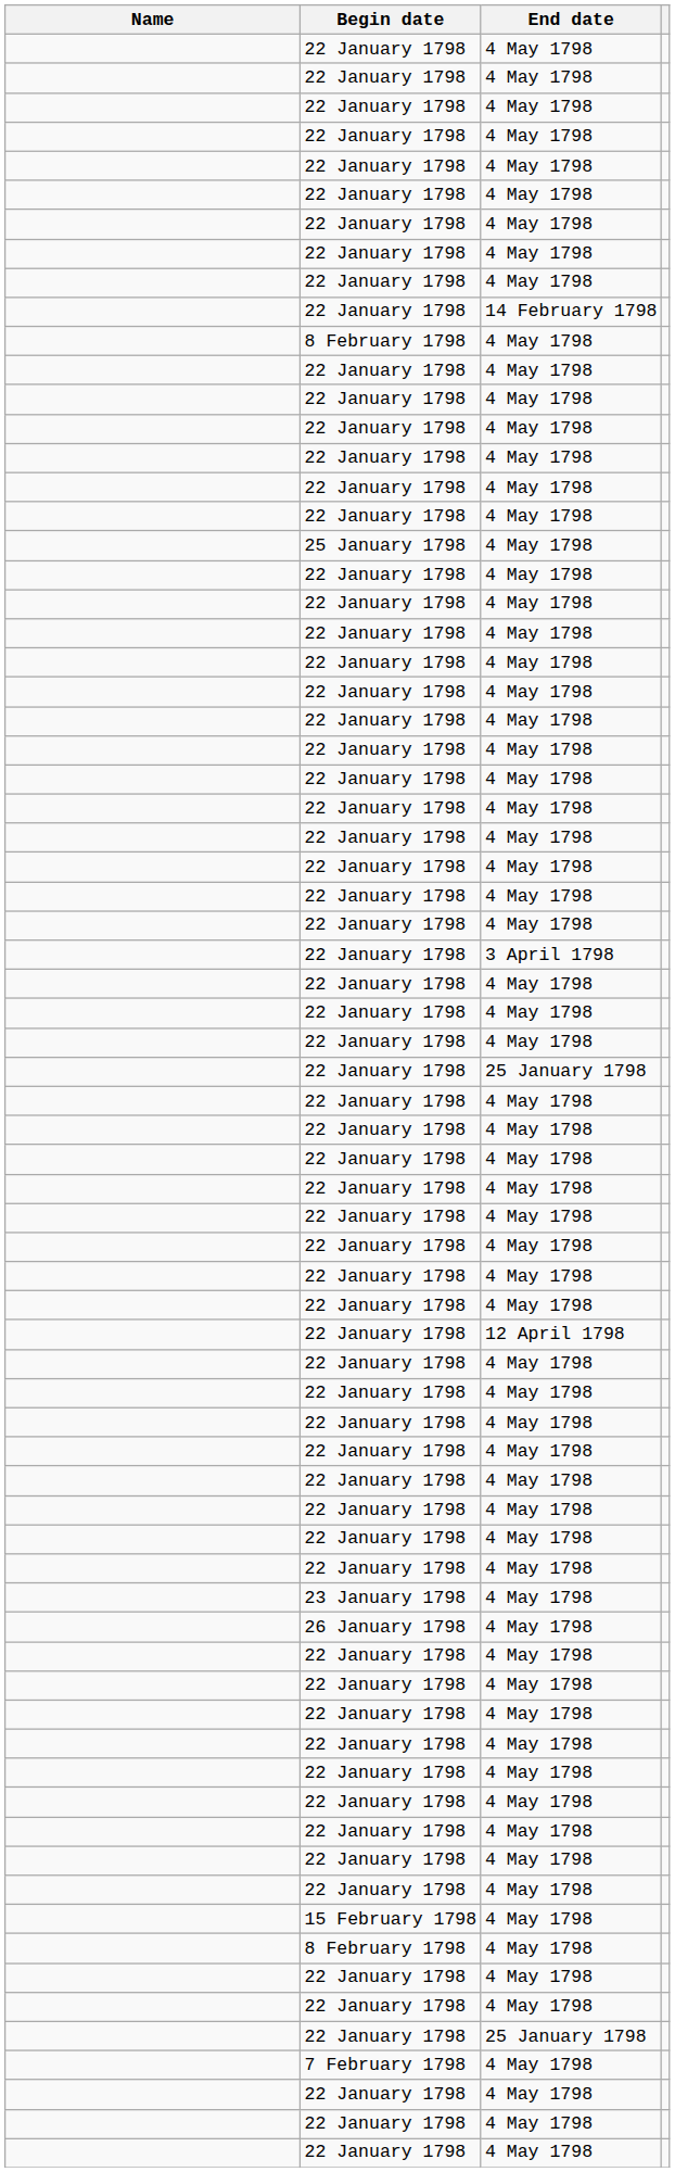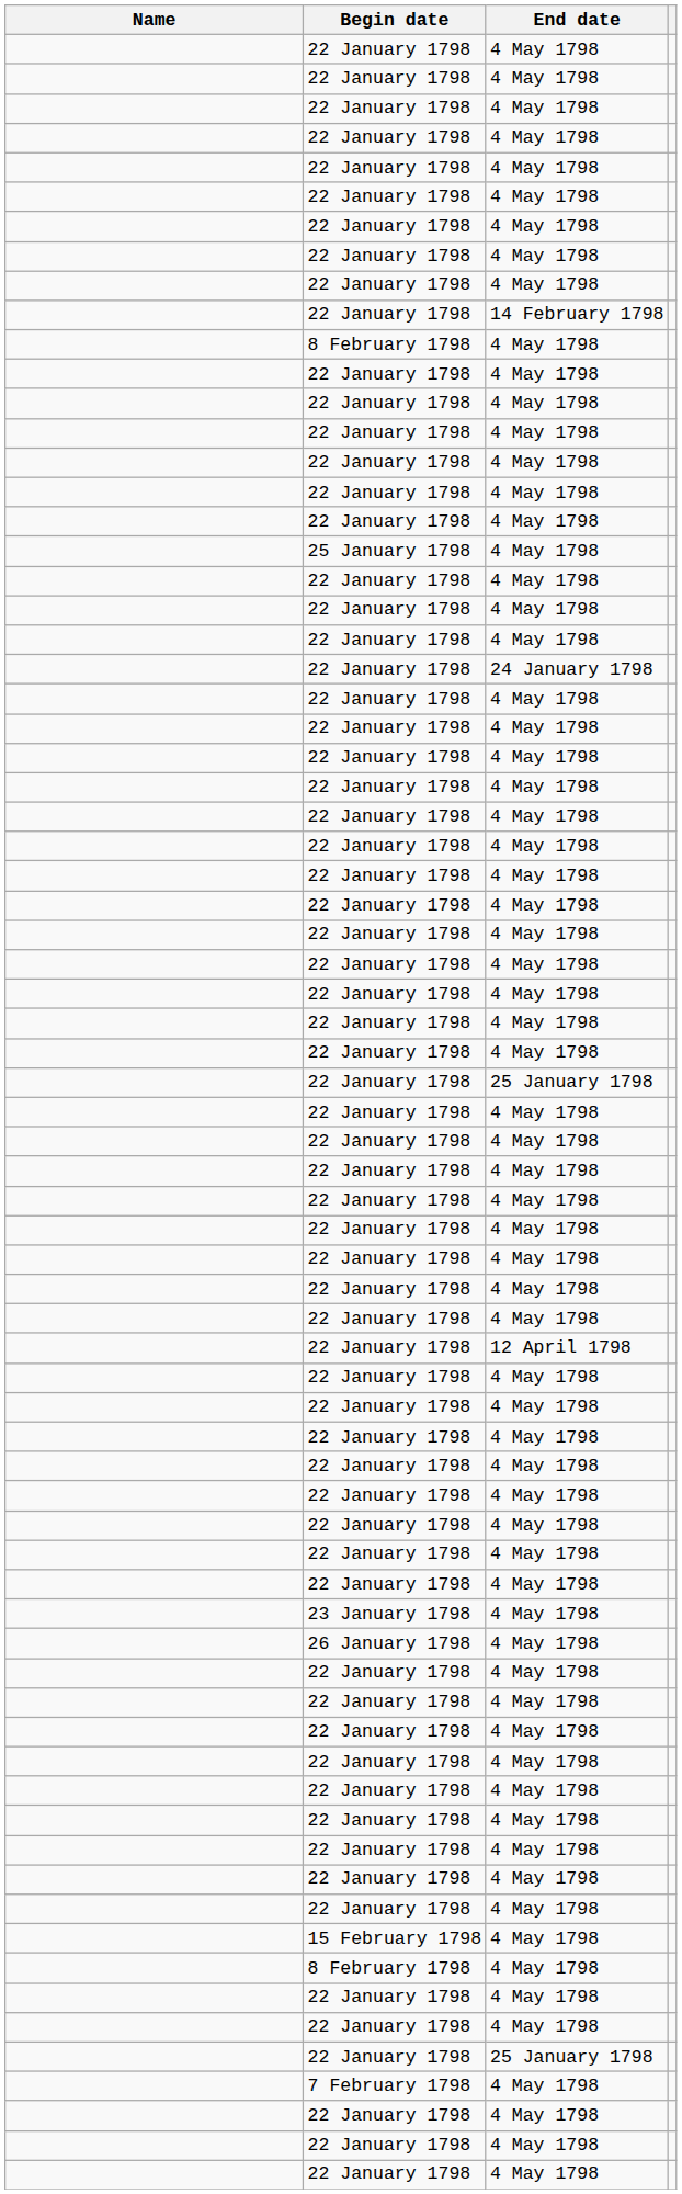 <table class="wikitable sortable plainrowheaders">
 <tr>
 <th scope="col" style=width:16em>Name</th>
 <th scope="col">Begin date</th>
 <th scope="col">End date</th>
 <th scope="col" class="unsortable"></th>
 </tr>
 <tr>
 <td></td>
 <td>22 January 1798</td>
 <td>4 May 1798</td>
 <td></td>
 </tr>
 <tr>
 <td></td>
 <td>22 January 1798</td>
 <td>4 May 1798</td>
 <td></td>
 </tr>
 <tr>
 <td></td>
 <td>22 January 1798</td>
 <td>4 May 1798</td>
 <td></td>
 </tr>
 <tr>
 <td></td>
 <td>22 January 1798</td>
 <td>4 May 1798</td>
 <td></td>
 </tr>
 <tr>
 <td></td>
 <td>22 January 1798</td>
 <td>4 May 1798</td>
 <td></td>
 </tr>
 <tr>
 <td></td>
 <td>22 January 1798</td>
 <td>4 May 1798</td>
 <td></td>
 </tr>
 <tr>
 <td></td>
 <td>22 January 1798</td>
 <td>4 May 1798</td>
 <td></td>
 </tr>
 <tr>
 <td></td>
 <td>22 January 1798</td>
 <td>4 May 1798</td>
 <td></td>
 </tr>
 <tr>
 <td></td>
 <td>22 January 1798</td>
 <td>4 May 1798</td>
 <td></td>
 </tr>
 <tr>
 <td></td>
 <td>22 January 1798</td>
 <td>14 February 1798</td>
 <td></td>
 </tr>
 <tr>
 <td></td>
 <td>8 February 1798</td>
 <td>4 May 1798</td>
 <td></td>
 </tr>
 <tr>
 <td></td>
 <td>22 January 1798</td>
 <td>4 May 1798</td>
 <td></td>
 </tr>
 <tr>
 <td></td>
 <td>22 January 1798</td>
 <td>4 May 1798</td>
 <td></td>
 </tr>
 <tr>
 <td></td>
 <td>22 January 1798</td>
 <td>4 May 1798</td>
 <td></td>
 </tr>
 <tr>
 <td></td>
 <td>22 January 1798</td>
 <td>4 May 1798</td>
 <td></td>
 </tr>
 <tr>
 <td></td>
 <td>22 January 1798</td>
 <td>4 May 1798</td>
 <td></td>
 </tr>
 <tr>
 <td></td>
 <td>22 January 1798</td>
 <td>4 May 1798</td>
 <td></td>
 </tr>
 <tr>
 <td></td>
 <td>25 January 1798</td>
 <td>4 May 1798</td>
 <td></td>
 </tr>
 <tr>
 <td></td>
 <td>22 January 1798</td>
 <td>4 May 1798</td>
 <td></td>
 </tr>
 <tr>
 <td></td>
 <td>22 January 1798</td>
 <td>4 May 1798</td>
 <td></td>
 </tr>
 <tr>
 <td></td>
 <td>22 January 1798</td>
 <td>4 May 1798</td>
 <td></td>
 </tr>
 <tr>
 <td></td>
 <td>22 January 1798</td>
-<td>4 May 1798</td>
+<td>24 January 1798</td>
 <td></td>
 </tr>
 <tr>
 <td></td>
 <td>22 January 1798</td>
 <td>4 May 1798</td>
 <td></td>
 </tr>
 <tr>
 <td></td>
 <td>22 January 1798</td>
 <td>4 May 1798</td>
 <td></td>
 </tr>
 <tr>
 <td></td>
 <td>22 January 1798</td>
 <td>4 May 1798</td>
 <td></td>
 </tr>
 <tr>
 <td></td>
 <td>22 January 1798</td>
 <td>4 May 1798</td>
 <td></td>
 </tr>
 <tr>
 <td></td>
 <td>22 January 1798</td>
 <td>4 May 1798</td>
 <td></td>
 </tr>
 <tr>
 <td></td>
 <td>22 January 1798</td>
 <td>4 May 1798</td>
 <td></td>
 </tr>
 <tr>
 <td></td>
 <td>22 January 1798</td>
 <td>4 May 1798</td>
 <td></td>
 </tr>
 <tr>
 <td></td>
 <td>22 January 1798</td>
 <td>4 May 1798</td>
 <td></td>
 </tr>
 <tr>
 <td></td>
 <td>22 January 1798</td>
 <td>4 May 1798</td>
 <td></td>
 </tr>
 <tr>
 <td></td>
 <td>22 January 1798</td>
-<td>3 April 1798</td>
+<td>4 May 1798</td>
 <td></td>
 </tr>
 <tr>
 <td></td>
 <td>22 January 1798</td>
 <td>4 May 1798</td>
 <td></td>
 </tr>
 <tr>
 <td></td>
 <td>22 January 1798</td>
 <td>4 May 1798</td>
 <td></td>
 </tr>
 <tr>
 <td></td>
 <td>22 January 1798</td>
 <td>4 May 1798</td>
 <td></td>
 </tr>
 <tr>
 <td></td>
 <td>22 January 1798</td>
 <td>25 January 1798</td>
 <td></td>
 </tr>
 <tr>
 <td></td>
 <td>22 January 1798</td>
 <td>4 May 1798</td>
 <td></td>
 </tr>
 <tr>
 <td></td>
 <td>22 January 1798</td>
 <td>4 May 1798</td>
 <td></td>
 </tr>
 <tr>
 <td></td>
 <td>22 January 1798</td>
 <td>4 May 1798</td>
 <td></td>
 </tr>
 <tr>
 <td></td>
 <td>22 January 1798</td>
 <td>4 May 1798</td>
 <td></td>
 </tr>
 <tr>
 <td></td>
 <td>22 January 1798</td>
 <td>4 May 1798</td>
 <td></td>
 </tr>
 <tr>
 <td></td>
 <td>22 January 1798</td>
 <td>4 May 1798</td>
 <td></td>
 </tr>
 <tr>
 <td></td>
 <td>22 January 1798</td>
 <td>4 May 1798</td>
 <td></td>
 </tr>
 <tr>
 <td></td>
 <td>22 January 1798</td>
 <td>4 May 1798</td>
 <td></td>
 </tr>
 <tr>
 <td></td>
 <td>22 January 1798</td>
 <td>12 April 1798</td>
 <td></td>
 </tr>
 <tr>
 <td></td>
 <td>22 January 1798</td>
 <td>4 May 1798</td>
 <td></td>
 </tr>
 <tr>
 <td></td>
 <td>22 January 1798</td>
 <td>4 May 1798</td>
 <td></td>
 </tr>
 <tr>
 <td></td>
 <td>22 January 1798</td>
 <td>4 May 1798</td>
 <td></td>
 </tr>
 <tr>
 <td></td>
 <td>22 January 1798</td>
 <td>4 May 1798</td>
 <td></td>
 </tr>
 <tr>
 <td></td>
 <td>22 January 1798</td>
 <td>4 May 1798</td>
 <td></td>
 </tr>
 <tr>
 <td></td>
 <td>22 January 1798</td>
 <td>4 May 1798</td>
 <td></td>
 </tr>
 <tr>
 <td></td>
 <td>22 January 1798</td>
 <td>4 May 1798</td>
 <td></td>
 </tr>
 <tr>
 <td></td>
 <td>22 January 1798</td>
 <td>4 May 1798</td>
 <td></td>
 </tr>
 <tr>
 <td></td>
 <td>23 January 1798</td>
 <td>4 May 1798</td>
 <td></td>
 </tr>
 <tr>
 <td></td>
 <td>26 January 1798</td>
 <td>4 May 1798</td>
 <td></td>
 </tr>
 <tr>
 <td></td>
 <td>22 January 1798</td>
 <td>4 May 1798</td>
 <td></td>
 </tr>
 <tr>
 <td></td>
 <td>22 January 1798</td>
 <td>4 May 1798</td>
 <td></td>
 </tr>
 <tr>
 <td></td>
 <td>22 January 1798</td>
 <td>4 May 1798</td>
 <td></td>
 </tr>
 <tr>
 <td></td>
 <td>22 January 1798</td>
 <td>4 May 1798</td>
 <td></td>
 </tr>
 <tr>
 <td></td>
 <td>22 January 1798</td>
 <td>4 May 1798</td>
 <td></td>
 </tr>
 <tr>
 <td></td>
 <td>22 January 1798</td>
 <td>4 May 1798</td>
 <td></td>
 </tr>
 <tr>
 <td></td>
 <td>22 January 1798</td>
 <td>4 May 1798</td>
 <td></td>
 </tr>
 <tr>
 <td></td>
 <td>22 January 1798</td>
 <td>4 May 1798</td>
 <td></td>
 </tr>
 <tr>
 <td></td>
 <td>22 January 1798</td>
 <td>4 May 1798</td>
 <td></td>
 </tr>
 <tr>
 <td></td>
 <td>15 February 1798</td>
 <td>4 May 1798</td>
 <td></td>
 </tr>
 <tr>
 <td></td>
 <td>8 February 1798</td>
 <td>4 May 1798</td>
 <td></td>
 </tr>
 <tr>
 <td></td>
 <td>22 January 1798</td>
 <td>4 May 1798</td>
 <td></td>
 </tr>
 <tr>
 <td></td>
 <td>22 January 1798</td>
 <td>4 May 1798</td>
 <td></td>
 </tr>
 <tr>
 <td></td>
 <td>22 January 1798</td>
 <td>25 January 1798</td>
 <td></td>
 </tr>
 <tr>
 <td></td>
 <td>7 February 1798</td>
 <td>4 May 1798</td>
 <td></td>
 </tr>
 <tr>
 <td></td>
 <td>22 January 1798</td>
 <td>4 May 1798</td>
 <td></td>
 </tr>
 <tr>
 <td></td>
 <td>22 January 1798</td>
 <td>4 May 1798</td>
 <td></td>
 </tr>
 <tr>
 <td></td>
 <td>22 January 1798</td>
 <td>4 May 1798</td>
 <td></td>
 </tr>
 </table>
